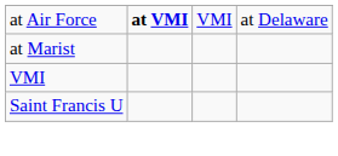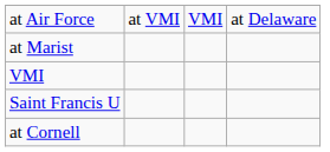 <table class="wikitable">
 <tr>
 </tr>
 <tr>
 <td>at <a href='#'>Air Force</a></td>
-<td><strong>at <a href='#'>VMI</a></strong></td>
+<td>at <a href='#'>VMI</a></td>
 <td><a href='#'>VMI</a></td>
 <td>at <a href='#'>Delaware</a></td>
 </tr>
 <tr>
 <td>at <a href='#'>Marist</a></td>
 <td></td>
 <td></td>
 <td></td>
 </tr>
 <tr>
 <td><a href='#'>VMI</a></td>
 <td></td>
 <td></td>
 <td></td>
 </tr>
 <tr>
 <td><a href='#'>Saint Francis U</a></td>
 <td></td>
 <td></td>
 <td></td>
 </tr>
+<tr>
+<td>at <a href='#'>Cornell</a></td>
+<td></td>
+<td></td>
+<td></td>
+</tr>
 </table>
